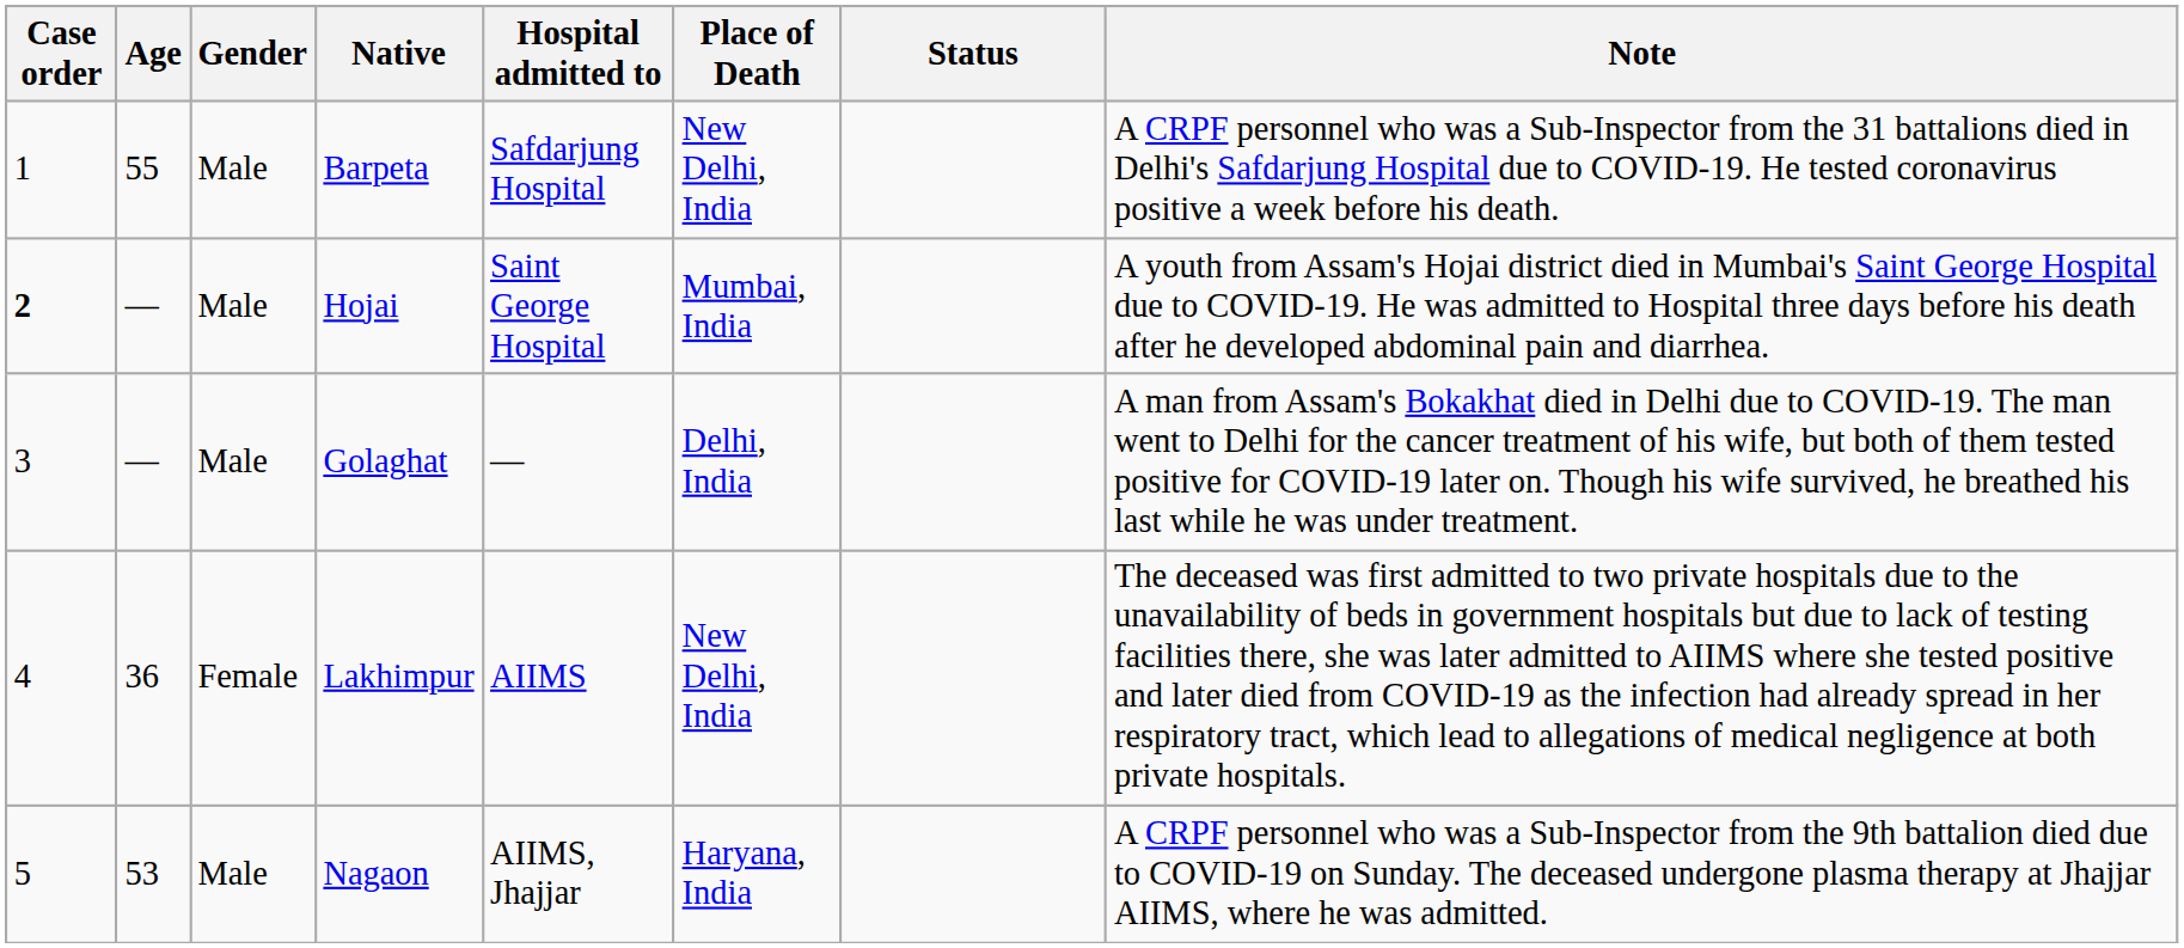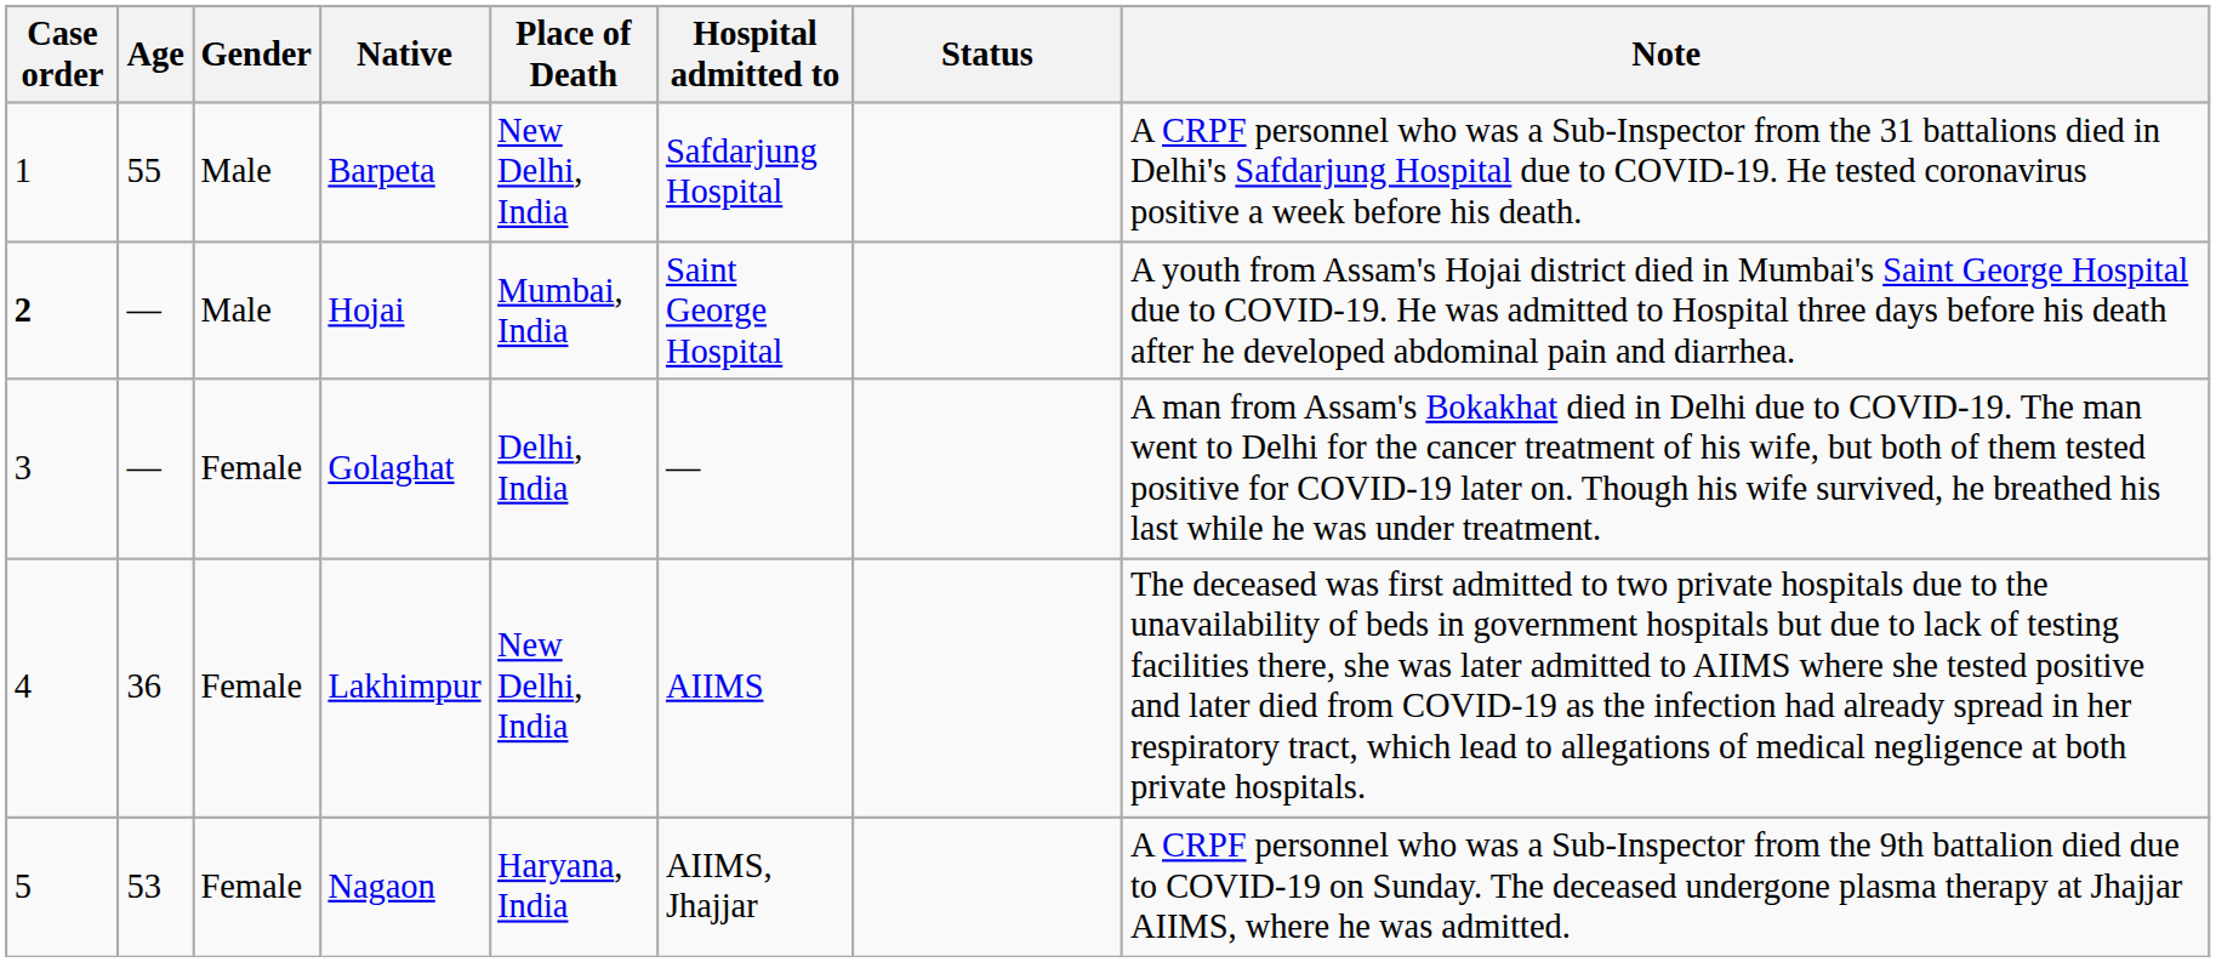 <table class="wikitable" style="font-size:85%">
 <tr>
 <th>Case order</th>
 <th>Age</th>
 <th>Gender</th>
 <th>Native</th>
+<th style="width:60px;">Place of Death</th>
 <th>Hospital admitted to</th>
-<th style="width:60px;">Place of Death</th>
 <th style="width:100px;">Status</th>
 <th>Note</th>
 </tr>
 <tr>
 <td>1</td>
 <td>55</td>
 <td>Male</td>
 <td><a href='#'>Barpeta</a></td>
+<td> <a href='#'>New Delhi</a>, <a href='#'>India</a></td>
 <td><a href='#'>Safdarjung Hospital</a></td>
-<td> <a href='#'>New Delhi</a>, <a href='#'>India</a></td>
 <td></td>
 <td>A <a href='#'>CRPF</a> personnel who was a Sub-Inspector from the 31 battalions died in Delhi's <a href='#'>Safdarjung Hospital</a> due to COVID-19. He tested coronavirus positive a week before his death.</td>
 </tr>
 <tr>
 <td><strong>2</strong></td>
 <td>—</td>
 <td>Male</td>
 <td><a href='#'>Hojai</a></td>
+<td> <a href='#'>Mumbai</a>, <a href='#'>India</a></td>
 <td><a href='#'>Saint George Hospital</a></td>
-<td> <a href='#'>Mumbai</a>, <a href='#'>India</a></td>
 <td></td>
 <td>A youth from Assam's Hojai district died in Mumbai's <a href='#'>Saint George Hospital</a> due to COVID-19. He was admitted to Hospital three days before his death after he developed abdominal pain and diarrhea.</td>
 </tr>
 <tr>
 <td>3</td>
 <td>—</td>
-<td>Male</td>
+<td>Female</td>
 <td><a href='#'>Golaghat</a></td>
+<td> <a href='#'>Delhi</a>, <a href='#'>India</a></td>
 <td>—</td>
-<td> <a href='#'>Delhi</a>, <a href='#'>India</a></td>
 <td></td>
 <td>A man from Assam's <a href='#'>Bokakhat</a> died in Delhi due to COVID-19. The man went to Delhi for the cancer treatment of his wife, but both of them tested positive for COVID-19 later on. Though his wife survived, he breathed his last while he was under treatment.</td>
 </tr>
 <tr>
 <td>4</td>
 <td>36</td>
 <td>Female</td>
 <td><a href='#'>Lakhimpur</a></td>
+<td> <a href='#'>New Delhi</a>, <a href='#'>India</a></td>
 <td><a href='#'>AIIMS</a></td>
-<td> <a href='#'>New Delhi</a>, <a href='#'>India</a></td>
 <td></td>
 <td>The deceased was first admitted to two private hospitals due to the unavailability of beds in government hospitals but due to lack of testing facilities there, she was later admitted to AIIMS where she tested positive and later died from COVID-19 as the infection had already spread in her respiratory tract, which lead to allegations of medical negligence at both private hospitals.</td>
 </tr>
 <tr>
 <td>5</td>
 <td>53</td>
-<td>Male</td>
+<td>Female</td>
 <td><a href='#'>Nagaon</a></td>
+<td> <a href='#'>Haryana</a>, <a href='#'>India</a></td>
 <td>AIIMS, Jhajjar</td>
-<td> <a href='#'>Haryana</a>, <a href='#'>India</a></td>
 <td></td>
 <td>A <a href='#'>CRPF</a> personnel who was a Sub-Inspector from the 9th battalion died due to COVID-19 on Sunday. The deceased undergone plasma therapy at Jhajjar AIIMS, where he was admitted.</td>
 </tr>
 </table>
